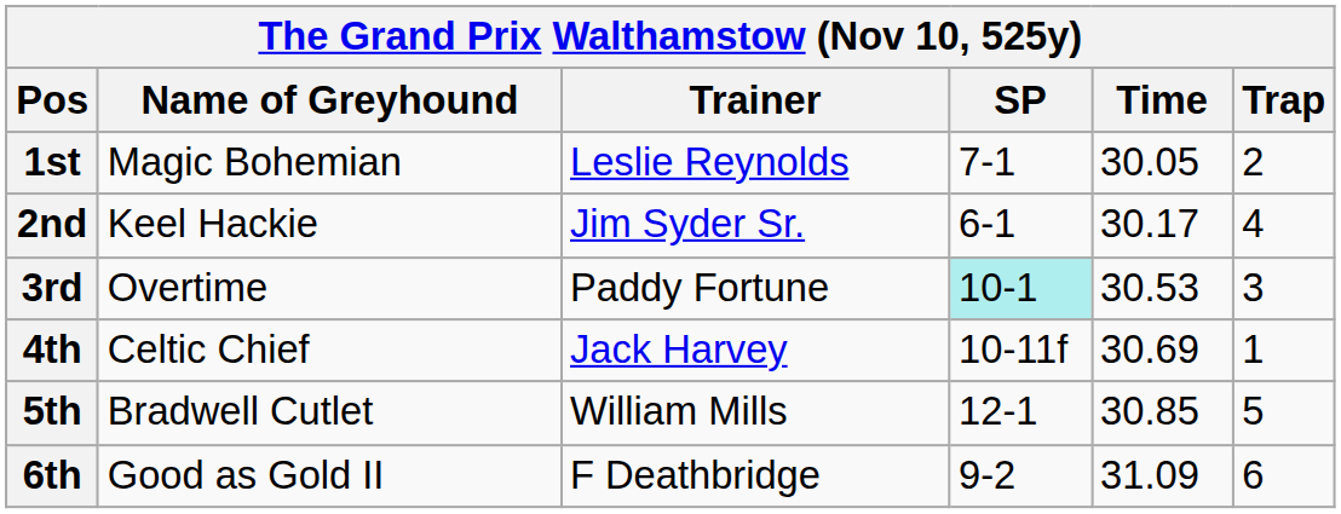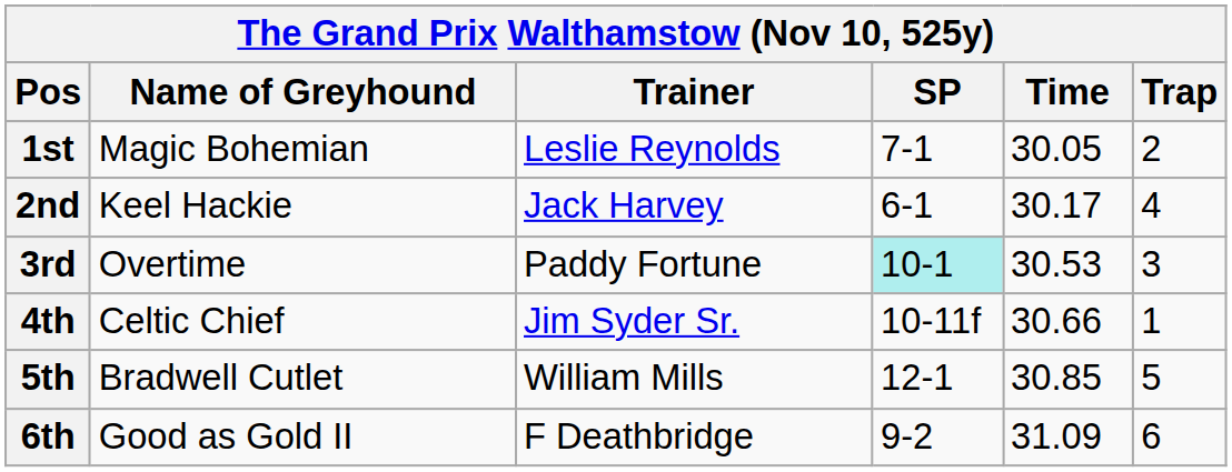 <table class="wikitable">
 <tr>
 <th colspan="6"><a href='#'>The Grand Prix</a> <a href='#'>Walthamstow</a> (Nov 10, 525y)</th>
 </tr>
 <tr>
 <th width=30>Pos</th>
 <th width=180>Name of Greyhound</th>
 <th width=150>Trainer</th>
 <th width=50>SP</th>
 <th width=50>Time</th>
 <th width=30>Trap</th>
 </tr>
 <tr>
 <th>1st</th>
 <td>Magic Bohemian</td>
 <td><a href='#'>Leslie Reynolds</a></td>
 <td>7-1</td>
 <td>30.05</td>
 <td>2</td>
 </tr>
 <tr>
 <th>2nd</th>
 <td>Keel Hackie</td>
-<td><a href='#'>Jim Syder Sr.</a></td>
+<td><a href='#'>Jack Harvey</a></td>
 <td>6-1</td>
 <td>30.17</td>
 <td>4</td>
 </tr>
 <tr>
 <th>3rd</th>
 <td>Overtime</td>
 <td>Paddy Fortune</td>
 <td style="background: paleturquoise;">10-1</td>
 <td>30.53</td>
 <td>3</td>
 </tr>
 <tr>
 <th>4th</th>
 <td>Celtic Chief</td>
-<td><a href='#'>Jack Harvey</a></td>
+<td><a href='#'>Jim Syder Sr.</a></td>
 <td>10-11f</td>
-<td>30.69</td>
+<td>30.66</td>
 <td>1</td>
 </tr>
 <tr>
 <th>5th</th>
 <td>Bradwell Cutlet</td>
 <td>William Mills</td>
 <td>12-1</td>
 <td>30.85</td>
 <td>5</td>
 </tr>
 <tr>
 <th>6th</th>
 <td>Good as Gold II</td>
 <td>F Deathbridge</td>
 <td>9-2</td>
 <td>31.09</td>
 <td>6</td>
 </tr>
 </table>
